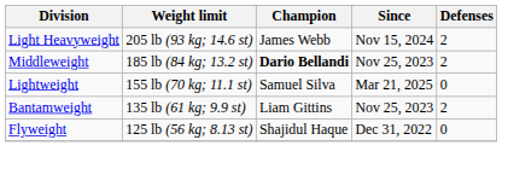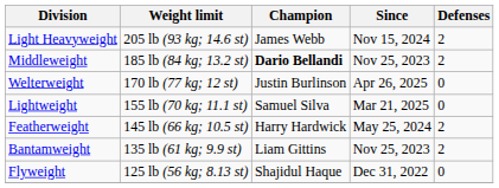 <table class="wikitable">
 <tr>
 <th>Division</th>
 <th>Weight limit</th>
 <th>Champion</th>
 <th>Since</th>
 <th>Defenses</th>
 </tr>
 <tr>
 <td><a href='#'>Light Heavyweight</a></td>
 <td>205 lb <em>(93 kg; 14.6 st)</em></td>
 <td> James Webb</td>
 <td>Nov 15, 2024</td>
 <td>2</td>
 </tr>
 <tr>
 <td><a href='#'>Middleweight</a></td>
 <td>185 lb <em>(84 kg; 13.2 st)</em></td>
 <td><strong> Dario Bellandi</strong></td>
 <td>Nov 25, 2023</td>
 <td>2</td>
 </tr>
 <tr>
+<td><a href='#'>Welterweight</a></td>
+<td>170 lb <em>(77 kg; 12 st)</em></td>
+<td> Justin Burlinson</td>
+<td>Apr 26, 2025</td>
+<td>0</td>
+</tr>
+<tr>
 <td><a href='#'>Lightweight</a></td>
 <td>155 lb <em>(70 kg; 11.1 st)</em></td>
 <td> Samuel Silva</td>
 <td>Mar 21, 2025</td>
 <td>0</td>
+</tr>
+<tr>
+<td><a href='#'>Featherweight</a></td>
+<td>145 lb <em>(66 kg; 10.5 st)</em></td>
+<td> Harry Hardwick</td>
+<td>May 25, 2024</td>
+<td>2</td>
 </tr>
 <tr>
 <td><a href='#'>Bantamweight</a></td>
 <td>135 lb <em>(61 kg; 9.9 st)</em></td>
 <td> Liam Gittins</td>
 <td>Nov 25, 2023</td>
 <td>2</td>
 </tr>
 <tr>
 <td><a href='#'>Flyweight</a></td>
 <td>125 lb <em>(56 kg; 8.13 st)</em></td>
 <td> Shajidul Haque</td>
 <td>Dec 31, 2022</td>
 <td>0</td>
 </tr>
 <tr>
 </tr>
 </table>
